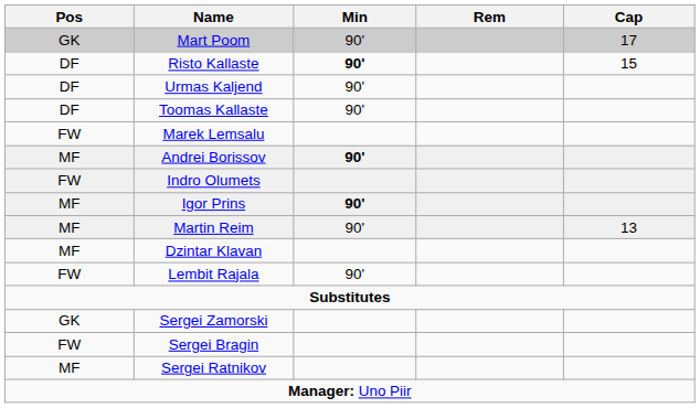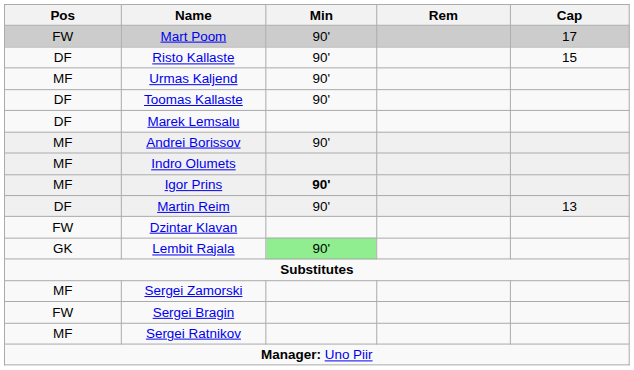 <table class="wikitable collapsible collapsed" align="center" style="font-size:85%; text-align:center;" width="50%">
 <tr>
 <th>Pos</th>
 <th width=140>Name</th>
 <th>Min</th>
 <th>Rem</th>
 <th>Cap</th>
 </tr>
 <tr bgcolor="cccccc">
-<td>GK</td>
+<td>FW</td>
 <td><a href='#'>Mart Poom</a></td>
 <td>90'</td>
 <td></td>
 <td>17</td>
 </tr>
 <tr>
 <td>DF</td>
 <td><a href='#'>Risto Kallaste</a></td>
-<td><strong>90'</strong></td>
+<td>90'</td>
 <td></td>
 <td>15</td>
 </tr>
 <tr>
-<td>DF</td>
+<td>MF</td>
 <td><a href='#'>Urmas Kaljend</a></td>
 <td>90'</td>
 <td></td>
 <td></td>
 </tr>
 <tr>
 <td>DF</td>
 <td><a href='#'>Toomas Kallaste</a></td>
 <td>90'</td>
 <td></td>
 <td></td>
 </tr>
 <tr>
-<td>FW</td>
+<td>DF</td>
 <td><a href='#'>Marek Lemsalu</a></td>
 <td></td>
 <td></td>
 <td></td>
 </tr>
 <tr bgcolor="#F0F0F0">
 <td>MF</td>
 <td><a href='#'>Andrei Borissov</a></td>
-<td><strong>90'</strong></td>
+<td>90'</td>
 <td></td>
 <td></td>
 </tr>
 <tr bgcolor="#F0F0F0">
-<td>FW</td>
+<td>MF</td>
 <td><a href='#'>Indro Olumets</a></td>
 <td></td>
 <td></td>
 <td></td>
 </tr>
 <tr bgcolor="#F0F0F0">
 <td>MF</td>
 <td><a href='#'>Igor Prins</a></td>
 <td><strong>90'</strong></td>
 <td></td>
 <td></td>
 </tr>
 <tr bgcolor="#F0F0F0">
-<td>MF</td>
+<td>DF</td>
 <td><a href='#'>Martin Reim</a></td>
 <td>90'</td>
 <td></td>
 <td>13</td>
 </tr>
 <tr>
-<td>MF</td>
+<td>FW</td>
 <td><a href='#'>Dzintar Klavan</a></td>
 <td></td>
 <td></td>
 <td></td>
 </tr>
 <tr>
-<td>FW</td>
+<td>GK</td>
 <td><a href='#'>Lembit Rajala</a></td>
-<td>90'</td>
+<td style="background: lightgreen;">90'</td>
 <td></td>
 <td></td>
 </tr>
 <tr>
 <td colspan=5 align=center><strong>Substitutes</strong></td>
 </tr>
 <tr>
-<td>GK</td>
+<td>MF</td>
 <td><a href='#'>Sergei Zamorski</a></td>
 <td></td>
 <td></td>
 <td></td>
 </tr>
 <tr>
 <td>FW</td>
 <td><a href='#'>Sergei Bragin</a></td>
 <td></td>
 <td></td>
 <td></td>
 </tr>
 <tr>
 <td>MF</td>
 <td><a href='#'>Sergei Ratnikov</a></td>
 <td></td>
 <td></td>
 <td></td>
 </tr>
 <tr>
 <td colspan=5 align=center><strong>Manager:</strong>  <a href='#'>Uno Piir</a></td>
 </tr>
 </table>
